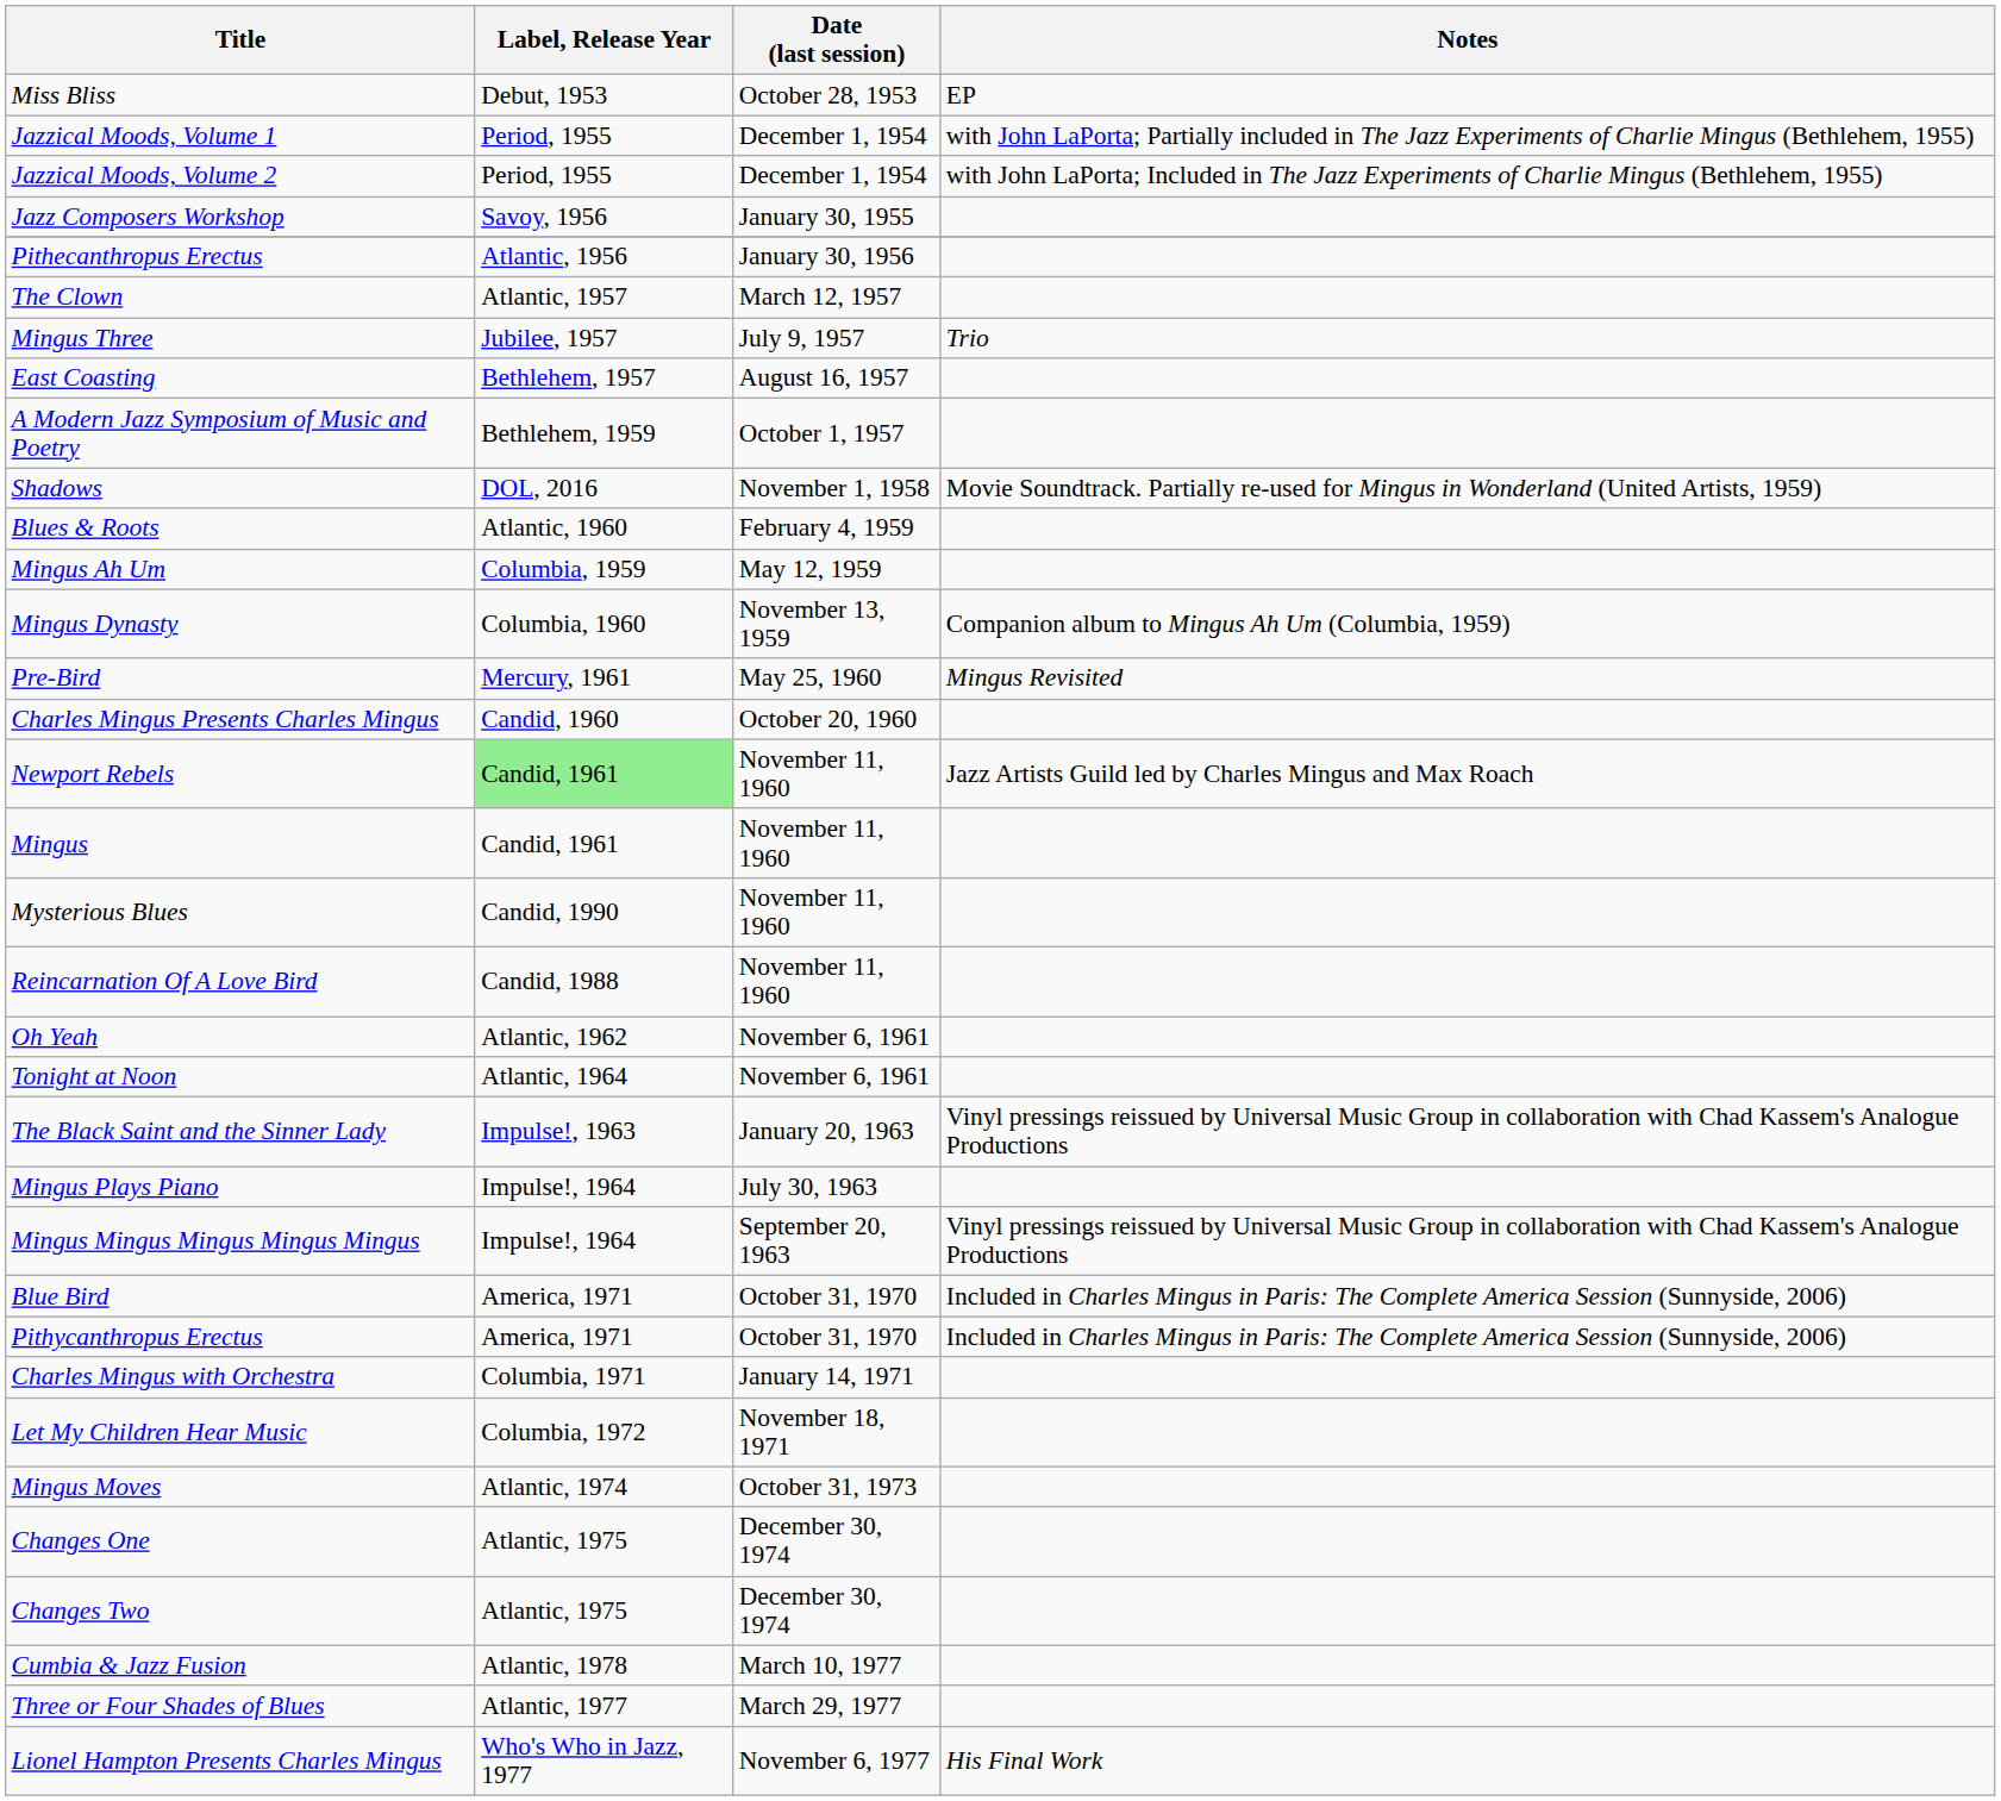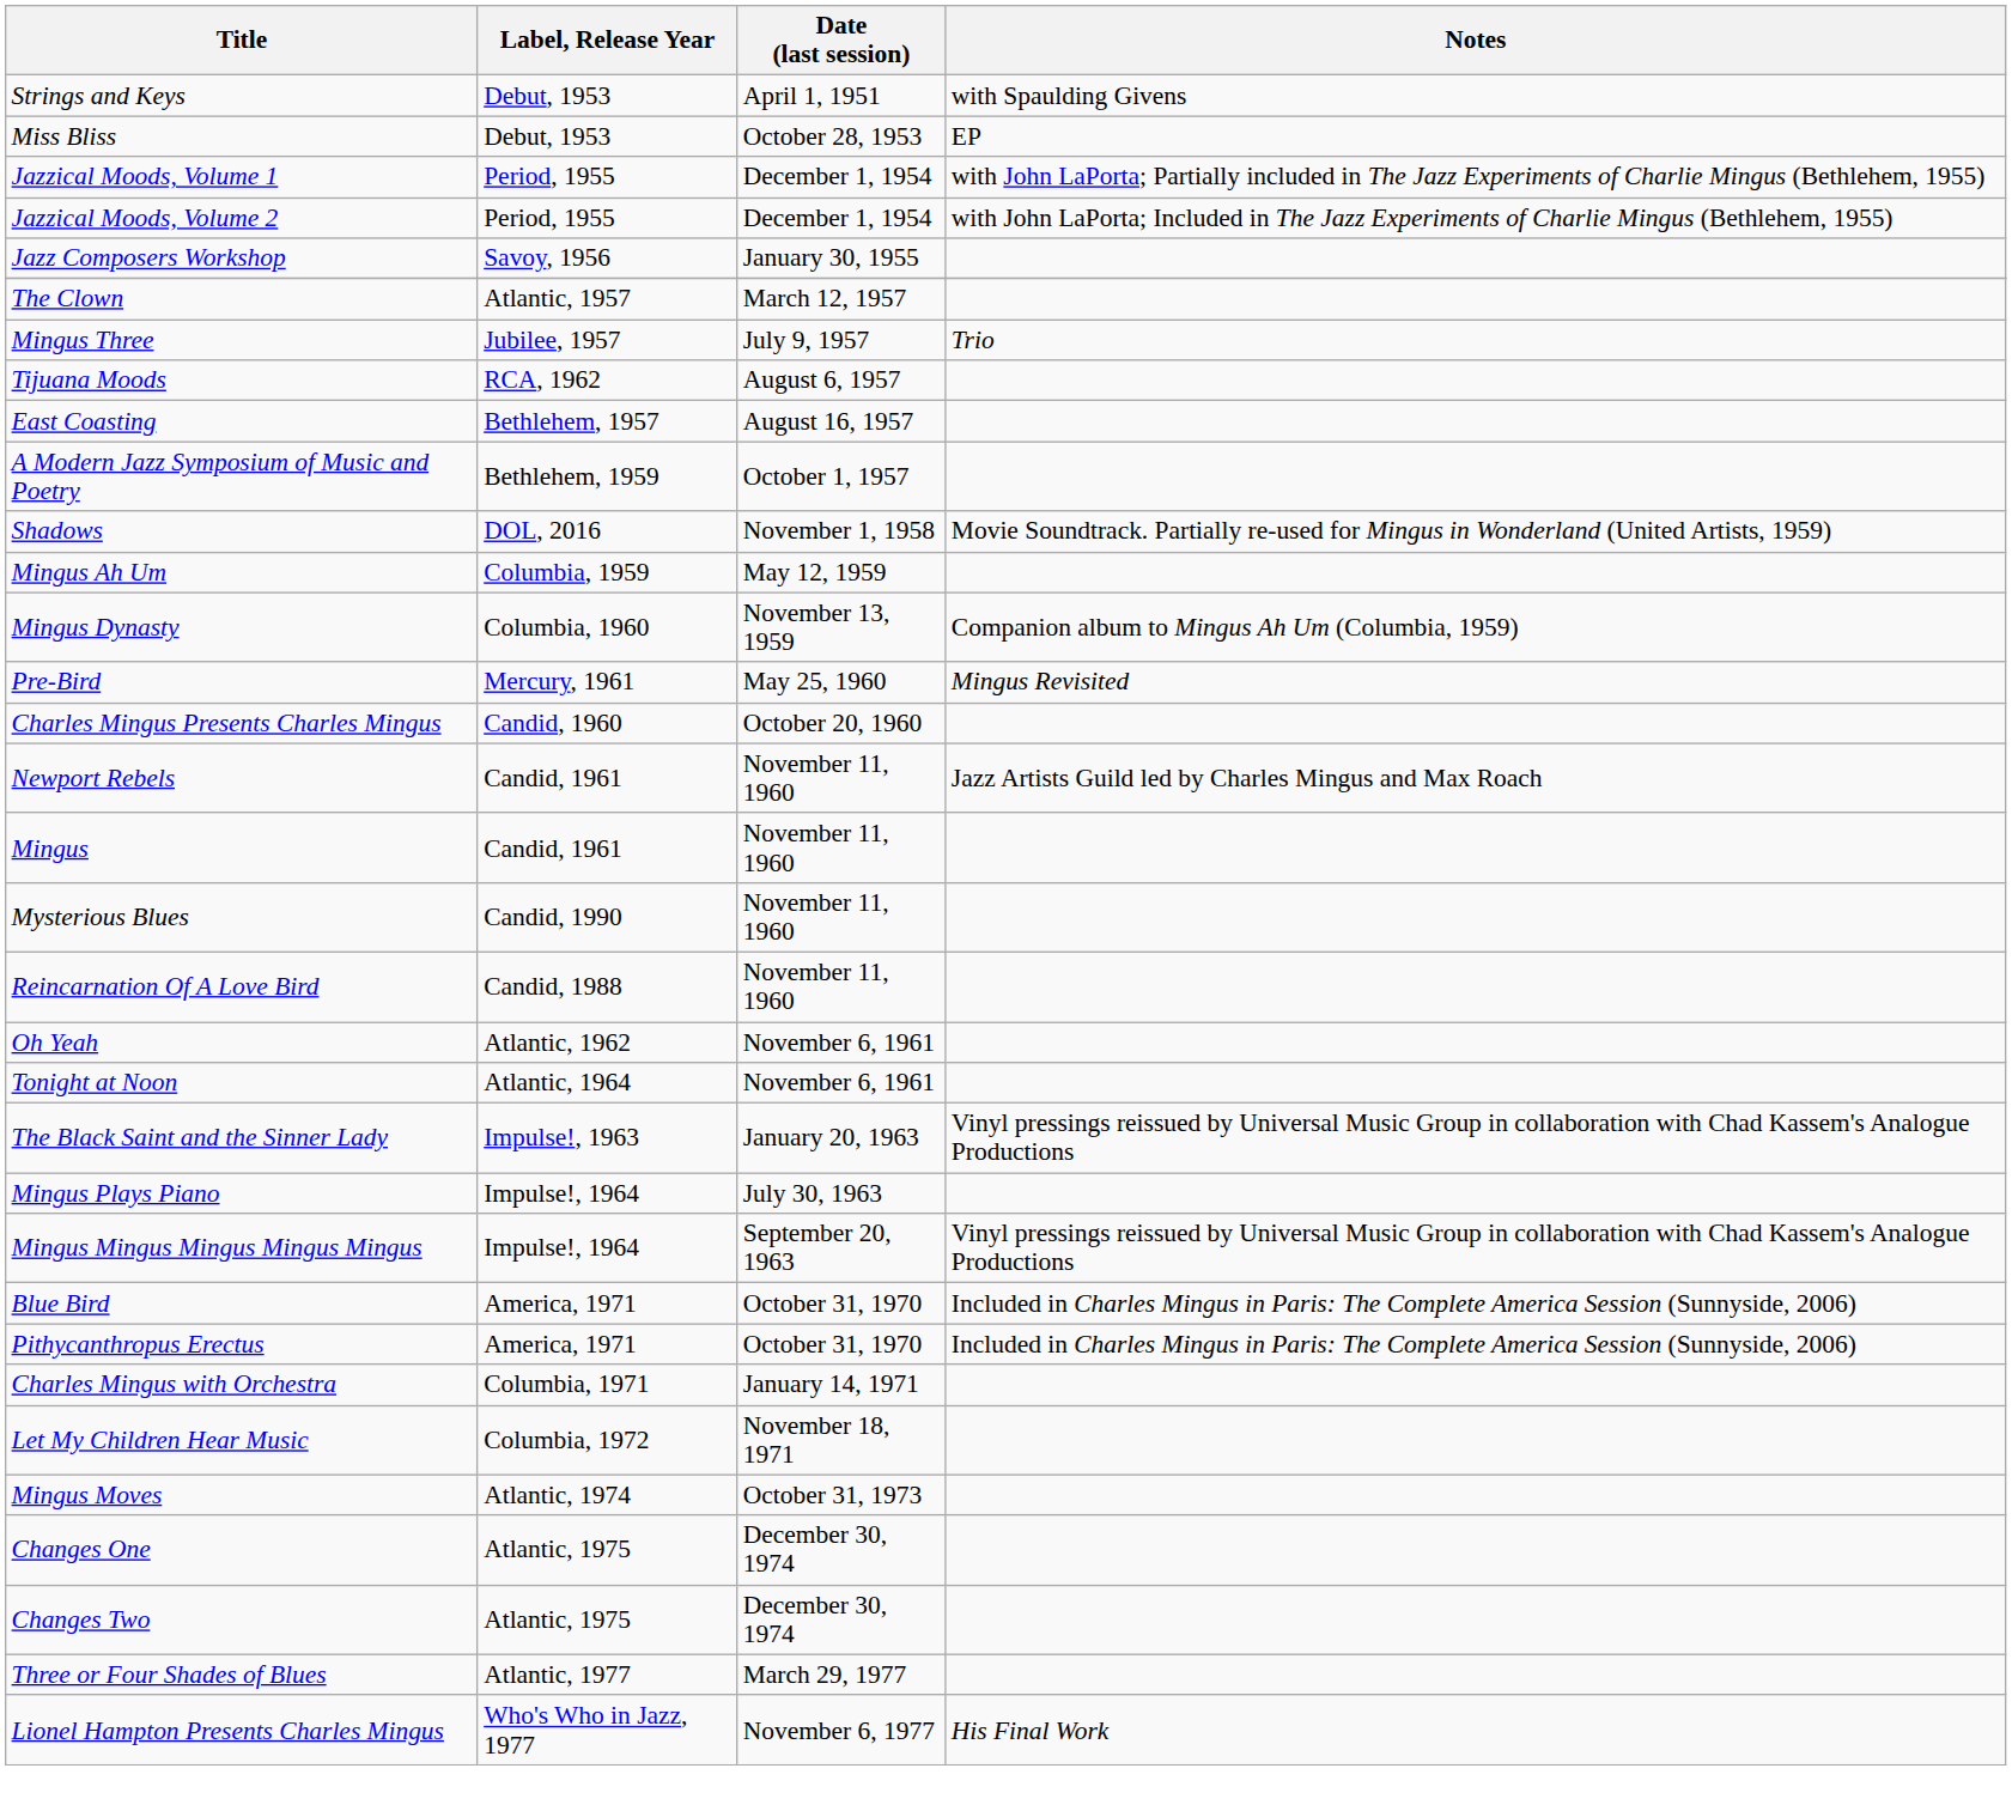 <table class="wikitable">
 <tr>
 <th>Title</th>
 <th>Label, Release Year</th>
 <th>Date<br>(last session)</th>
 <th>Notes</th>
+</tr>
+<tr>
+<td><em>Strings and Keys</em></td>
+<td><a href='#'>Debut</a>, 1953</td>
+<td>April 1, 1951</td>
+<td>with Spaulding Givens</td>
 </tr>
 <tr>
 <td><em>Miss Bliss</em></td>
 <td>Debut, 1953</td>
 <td>October 28, 1953</td>
 <td>EP</td>
 </tr>
 <tr>
 <td><em><a href='#'>Jazzical Moods, Volume 1</a></em></td>
 <td><a href='#'>Period</a>, 1955</td>
 <td>December 1, 1954</td>
 <td>with <a href='#'>John LaPorta</a>; Partially included in <em>The Jazz Experiments of Charlie Mingus</em> (Bethlehem, 1955)</td>
 </tr>
 <tr>
 <td><em><a href='#'>Jazzical Moods, Volume 2</a></em></td>
 <td>Period, 1955</td>
 <td>December 1, 1954</td>
 <td>with John LaPorta; Included in <em>The Jazz Experiments of Charlie Mingus</em> (Bethlehem, 1955)</td>
 </tr>
 <tr>
 <td><em><a href='#'>Jazz Composers Workshop</a></em></td>
 <td><a href='#'>Savoy</a>, 1956</td>
 <td>January 30, 1955</td>
 <td></td>
 </tr>
 <tr>
 </tr>
 <tr>
 </tr>
 <tr>
-<td><em><a href='#'>Pithecanthropus Erectus</a></em></td>
-<td><a href='#'>Atlantic</a>, 1956</td>
-<td>January 30, 1956</td>
-<td></td>
-</tr>
-<tr>
 <td><em><a href='#'>The Clown</a></em></td>
 <td>Atlantic, 1957</td>
 <td>March 12, 1957</td>
 <td></td>
 </tr>
 <tr>
 <td><em><a href='#'>Mingus Three</a></em></td>
 <td><a href='#'>Jubilee</a>, 1957</td>
 <td>July 9, 1957</td>
 <td> <em>Trio</em></td>
+</tr>
+<tr>
+<td><em><a href='#'>Tijuana Moods</a></em></td>
+<td><a href='#'>RCA</a>, 1962</td>
+<td>August 6, 1957</td>
+<td></td>
 </tr>
 <tr>
 <td><em><a href='#'>East Coasting</a></em></td>
 <td><a href='#'>Bethlehem</a>, 1957</td>
 <td>August 16, 1957</td>
 <td></td>
 </tr>
 <tr>
 <td><em><a href='#'>A Modern Jazz Symposium of Music and Poetry</a></em></td>
 <td>Bethlehem, 1959</td>
 <td>October 1, 1957</td>
 <td></td>
 </tr>
 <tr>
 <td><em><a href='#'>Shadows</a></em></td>
 <td><a href='#'>DOL</a>, 2016</td>
 <td>November 1, 1958</td>
 <td>Movie Soundtrack. Partially re-used for <em>Mingus in Wonderland</em> (United Artists, 1959)</td>
-</tr>
-<tr>
-<td><em><a href='#'>Blues & Roots</a></em></td>
-<td>Atlantic, 1960</td>
-<td>February 4, 1959</td>
-<td></td>
 </tr>
 <tr>
 <td><em><a href='#'>Mingus Ah Um</a></em></td>
 <td><a href='#'>Columbia</a>, 1959</td>
 <td>May 12, 1959</td>
 <td></td>
 </tr>
 <tr>
 <td><em><a href='#'>Mingus Dynasty</a></em></td>
 <td>Columbia, 1960</td>
 <td>November 13, 1959</td>
 <td>Companion album to <em>Mingus Ah Um</em> (Columbia, 1959)</td>
 </tr>
 <tr>
 <td><em><a href='#'>Pre-Bird</a></em></td>
 <td><a href='#'>Mercury</a>, 1961</td>
 <td>May 25, 1960</td>
 <td> <em>Mingus Revisited</em></td>
 </tr>
 <tr>
 <td><em><a href='#'>Charles Mingus Presents Charles Mingus</a></em></td>
 <td><a href='#'>Candid</a>, 1960</td>
 <td>October 20, 1960</td>
 <td></td>
 </tr>
 <tr>
 <td><em><a href='#'>Newport Rebels</a></em></td>
-<td style="background: lightgreen;">Candid, 1961</td>
+<td>Candid, 1961</td>
 <td>November 11, 1960</td>
 <td>Jazz Artists Guild led by Charles Mingus and Max Roach</td>
 </tr>
 <tr>
 <td><em><a href='#'>Mingus</a></em></td>
 <td>Candid, 1961</td>
 <td>November 11, 1960</td>
 <td></td>
 </tr>
 <tr>
 <td><em>Mysterious Blues</em></td>
 <td>Candid, 1990</td>
 <td>November 11, 1960</td>
 <td></td>
 </tr>
 <tr>
 <td><em><a href='#'>Reincarnation Of A Love Bird</a></em></td>
 <td>Candid, 1988</td>
 <td>November 11, 1960</td>
 <td></td>
 </tr>
 <tr>
 <td><em><a href='#'>Oh Yeah</a></em></td>
 <td>Atlantic, 1962</td>
 <td>November 6, 1961</td>
 <td></td>
 </tr>
 <tr>
 <td><em><a href='#'>Tonight at Noon</a></em></td>
 <td>Atlantic, 1964</td>
 <td>November 6, 1961</td>
 <td></td>
 </tr>
 <tr>
 <td><em><a href='#'>The Black Saint and the Sinner Lady</a></em></td>
 <td><a href='#'>Impulse!</a>, 1963</td>
 <td>January 20, 1963</td>
 <td>Vinyl pressings reissued by Universal Music Group in collaboration with Chad Kassem's Analogue Productions</td>
 </tr>
 <tr>
 <td><em><a href='#'>Mingus Plays Piano</a></em></td>
 <td>Impulse!, 1964</td>
 <td>July 30, 1963</td>
 <td></td>
 </tr>
 <tr>
 <td><em><a href='#'>Mingus Mingus Mingus Mingus Mingus</a></em></td>
 <td>Impulse!, 1964</td>
 <td>September 20, 1963</td>
 <td>Vinyl pressings reissued by Universal Music Group in collaboration with Chad Kassem's Analogue Productions</td>
 </tr>
 <tr>
 <td><em><a href='#'>Blue Bird</a></em></td>
 <td>America, 1971</td>
 <td>October 31, 1970</td>
 <td>Included in <em>Charles Mingus in Paris: The Complete America Session</em> (Sunnyside, 2006)</td>
 </tr>
 <tr>
 <td><em><a href='#'>Pithycanthropus Erectus</a></em></td>
 <td>America, 1971</td>
 <td>October 31, 1970</td>
 <td>Included in <em>Charles Mingus in Paris: The Complete America Session</em> (Sunnyside, 2006)</td>
 </tr>
 <tr>
 <td><em><a href='#'>Charles Mingus with Orchestra</a></em></td>
 <td>Columbia, 1971</td>
 <td>January 14, 1971</td>
 <td></td>
 </tr>
 <tr>
 <td><em><a href='#'>Let My Children Hear Music</a></em></td>
 <td>Columbia, 1972</td>
 <td>November 18, 1971</td>
 <td></td>
 </tr>
 <tr>
 <td><em><a href='#'>Mingus Moves</a></em></td>
 <td>Atlantic, 1974</td>
 <td>October 31, 1973</td>
 <td></td>
 </tr>
 <tr>
 <td><em><a href='#'>Changes One</a></em></td>
 <td>Atlantic, 1975</td>
 <td>December 30, 1974</td>
 <td></td>
 </tr>
 <tr>
 <td><em><a href='#'>Changes Two</a></em></td>
 <td>Atlantic, 1975</td>
 <td>December 30, 1974</td>
 <td></td>
 </tr>
 <tr>
-<td><em><a href='#'>Cumbia & Jazz Fusion</a></em></td>
-<td>Atlantic, 1978</td>
-<td>March 10, 1977</td>
-<td></td>
-</tr>
-<tr>
 <td><em><a href='#'>Three or Four Shades of Blues</a></em></td>
 <td>Atlantic, 1977</td>
 <td>March 29, 1977</td>
 <td></td>
 </tr>
 <tr>
 <td><em><a href='#'>Lionel Hampton Presents Charles Mingus</a></em></td>
 <td><a href='#'>Who's Who in Jazz</a>, 1977</td>
 <td>November 6, 1977</td>
 <td> <em>His Final Work</em></td>
 </tr>
 </table>
